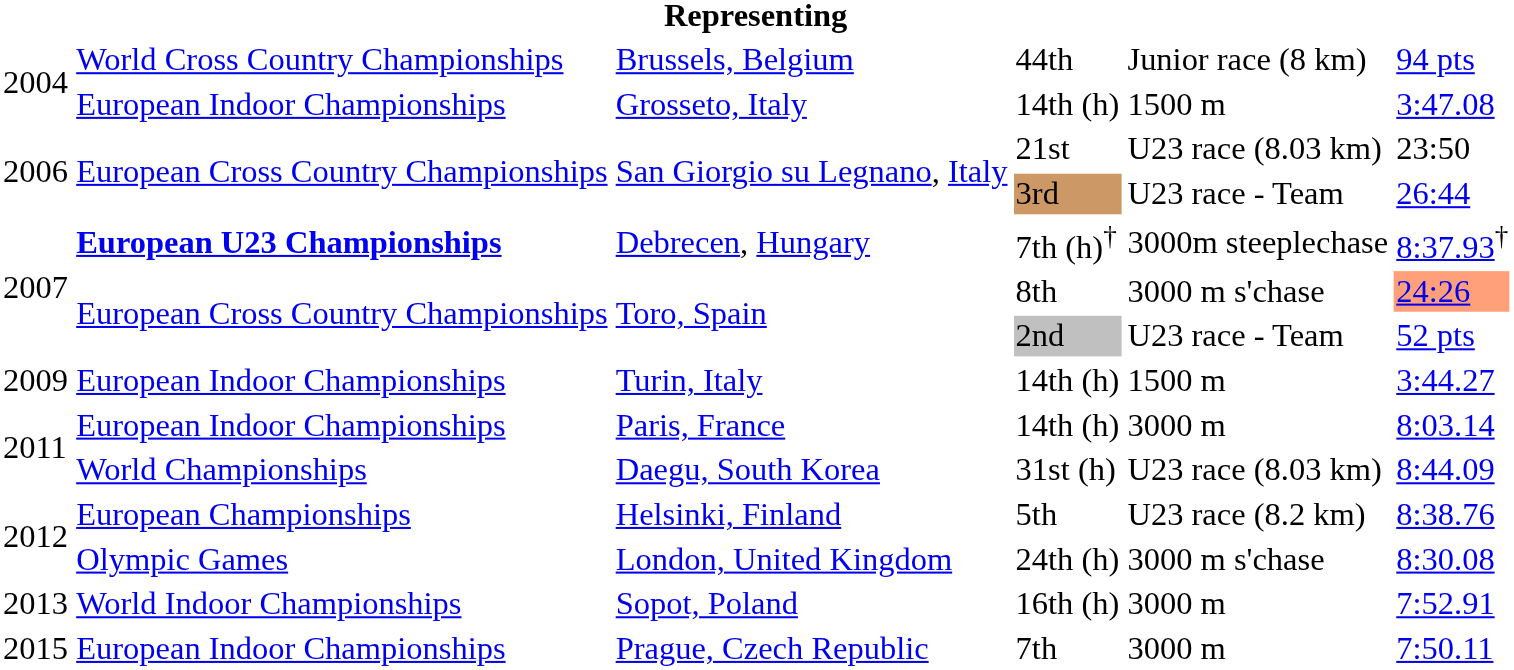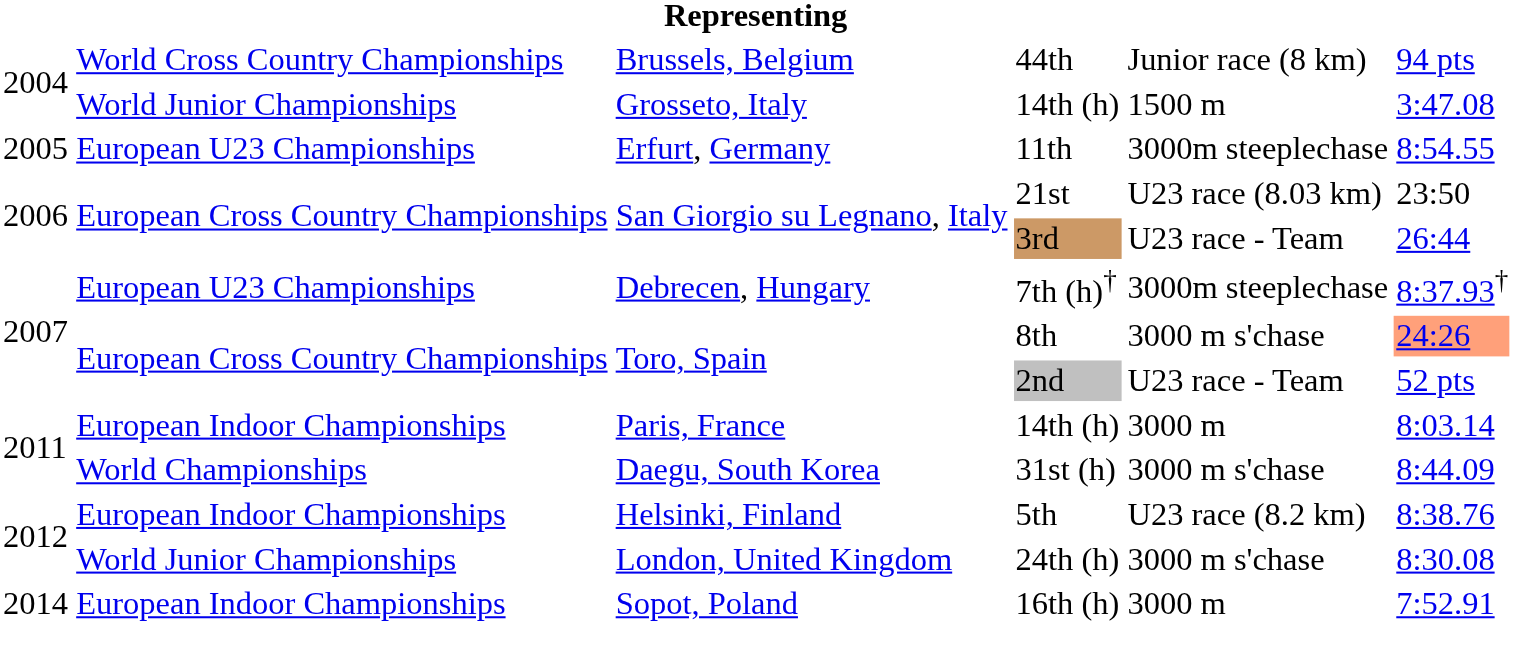 <table>
 <tr>
 <th colspan="6">Representing </th>
 </tr>
 <tr>
 <td rowspan=2>2004</td>
 <td><a href='#'>World Cross Country Championships</a></td>
 <td><a href='#'>Brussels, Belgium</a></td>
 <td>44th</td>
 <td>Junior race (8 km)</td>
 <td><a href='#'>94 pts</a></td>
 </tr>
 <tr>
-<td><a href='#'>European Indoor Championships</a></td>
+<td><a href='#'>World Junior Championships</a></td>
 <td><a href='#'>Grosseto, Italy</a></td>
 <td>14th (h)</td>
 <td>1500 m</td>
 <td><a href='#'>3:47.08</a></td>
+</tr>
+<tr>
+<td>2005</td>
+<td><a href='#'>European U23 Championships</a></td>
+<td><a href='#'>Erfurt</a>, <a href='#'>Germany</a></td>
+<td>11th</td>
+<td>3000m steeplechase</td>
+<td><a href='#'>8:54.55</a></td>
 </tr>
 <tr>
 <td rowspan=2>2006</td>
 <td rowspan=2><a href='#'>European Cross Country Championships</a></td>
 <td rowspan=2><a href='#'>San Giorgio su Legnano</a>, <a href='#'>Italy</a></td>
 <td>21st</td>
 <td>U23 race (8.03 km)</td>
 <td>23:50</td>
 </tr>
 <tr>
 <td bgcolor=cc9966>3rd</td>
 <td>U23 race - Team</td>
 <td><a href='#'>26:44</a></td>
 </tr>
 <tr>
 <td rowspan=3>2007</td>
-<td><strong><a href='#'>European U23 Championships</a></strong></td>
+<td><a href='#'>European U23 Championships</a></td>
 <td><a href='#'>Debrecen</a>, <a href='#'>Hungary</a></td>
 <td>7th (h)<sup>†</sup></td>
 <td>3000m steeplechase</td>
 <td><a href='#'>8:37.93</a><sup>†</sup></td>
 </tr>
 <tr>
 <td rowspan=2><a href='#'>European Cross Country Championships</a></td>
 <td rowspan=2><a href='#'>Toro, Spain</a></td>
 <td>8th</td>
 <td>3000 m s'chase</td>
 <td style="background: lightsalmon;"><a href='#'>24:26</a></td>
 </tr>
 <tr>
 <td bgcolor=silver>2nd</td>
 <td>U23 race - Team</td>
 <td><a href='#'>52 pts</a></td>
 </tr>
 <tr>
-<td>2009</td>
-<td><a href='#'>European Indoor Championships</a></td>
-<td><a href='#'>Turin, Italy</a></td>
-<td>14th (h)</td>
-<td>1500 m</td>
-<td><a href='#'>3:44.27</a></td>
-</tr>
-<tr>
 <td rowspan=2>2011</td>
 <td><a href='#'>European Indoor Championships</a></td>
 <td><a href='#'>Paris, France</a></td>
 <td>14th (h)</td>
 <td>3000 m</td>
 <td><a href='#'>8:03.14</a></td>
 </tr>
 <tr>
 <td><a href='#'>World Championships</a></td>
 <td><a href='#'>Daegu, South Korea</a></td>
 <td>31st (h)</td>
-<td>U23 race (8.03 km)</td>
+<td>3000 m s'chase</td>
 <td><a href='#'>8:44.09</a></td>
 </tr>
 <tr>
 <td rowspan=2>2012</td>
-<td><a href='#'>European Championships</a></td>
+<td><a href='#'>European Indoor Championships</a></td>
 <td><a href='#'>Helsinki, Finland</a></td>
 <td>5th</td>
 <td>U23 race (8.2 km)</td>
 <td><a href='#'>8:38.76</a></td>
 </tr>
 <tr>
-<td><a href='#'>Olympic Games</a></td>
+<td><a href='#'>World Junior Championships</a></td>
 <td><a href='#'>London, United Kingdom</a></td>
 <td>24th (h)</td>
 <td>3000 m s'chase</td>
 <td><a href='#'>8:30.08</a></td>
 </tr>
 <tr>
-<td>2013</td>
-<td><a href='#'>World Indoor Championships</a></td>
+<td>2014</td>
+<td><a href='#'>European Indoor Championships</a></td>
 <td><a href='#'>Sopot, Poland</a></td>
 <td>16th (h)</td>
 <td>3000 m</td>
 <td><a href='#'>7:52.91</a></td>
 </tr>
 <tr>
-<td>2015</td>
-<td><a href='#'>European Indoor Championships</a></td>
-<td><a href='#'>Prague, Czech Republic</a></td>
-<td>7th</td>
-<td>3000 m</td>
-<td><a href='#'>7:50.11</a></td>
-</tr>
-<tr>
 </tr>
 </table>
